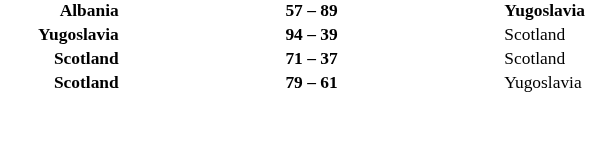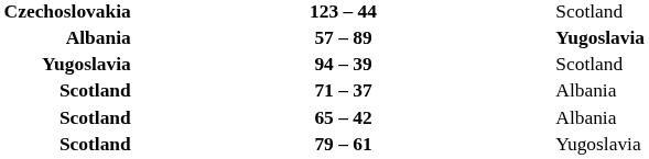 <table width=75% cellspacing=1>
 <tr>
 <th width=25%></th>
 <th width=25%></th>
 <th width=25%></th>
+</tr>
+<tr style=font-size:90%>
+<td align=right><strong>Czechoslovakia</strong></td>
+<td align=center><strong>123 – 44</strong></td>
+<td>Scotland</td>
 </tr>
 <tr style=font-size:90%>
 <td align=right><strong>Albania</strong></td>
 <td align=center><strong>57 – 89</strong></td>
 <td><strong>Yugoslavia</strong></td>
 </tr>
 <tr style=font-size:90%>
 <td align=right><strong>Yugoslavia</strong></td>
 <td align=center><strong>94 – 39</strong></td>
 <td>Scotland</td>
 </tr>
 <tr style=font-size:90%>
 <td align=right><strong>Scotland</strong></td>
 <td align=center><strong>71 – 37</strong></td>
-<td>Scotland</td>
+<td>Albania</td>
+</tr>
+<tr style=font-size:90%>
+<td align=right><strong>Scotland</strong></td>
+<td align=center><strong>65 – 42</strong></td>
+<td>Albania</td>
 </tr>
 <tr style=font-size:90%>
 <td align=right><strong>Scotland</strong></td>
 <td align=center><strong>79 – 61</strong></td>
 <td>Yugoslavia</td>
 </tr>
 </table>
